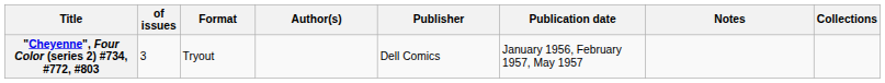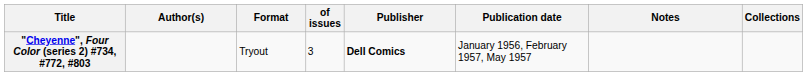 <table class="wikitable">
 <tr>
 <th>Title</th>
+<th style="width:125pt">Author(s)</th>
+<th style="width:75pt">Format</th>
 <th style="width:40pt"> of issues</th>
-<th style="width:75pt">Format</th>
-<th style="width:125pt">Author(s)</th>
 <th style="width:125pt">Publisher</th>
 <th style="width:150pt">Publication date</th>
 <th style="width:175pt">Notes</th>
 <th>Collections</th>
 </tr>
 <tr>
 <th>"<a href='#'>Cheyenne</a>", <em>Four Color</em> (series 2) #734, #772, #803</th>
+<td></td>
+<td>Tryout</td>
 <td>3</td>
-<td>Tryout</td>
-<td></td>
-<td>Dell Comics</td>
+<td><strong>Dell Comics</strong></td>
 <td>January 1956, February 1957, May 1957</td>
 <td></td>
 <td></td>
 </tr>
 </table>
